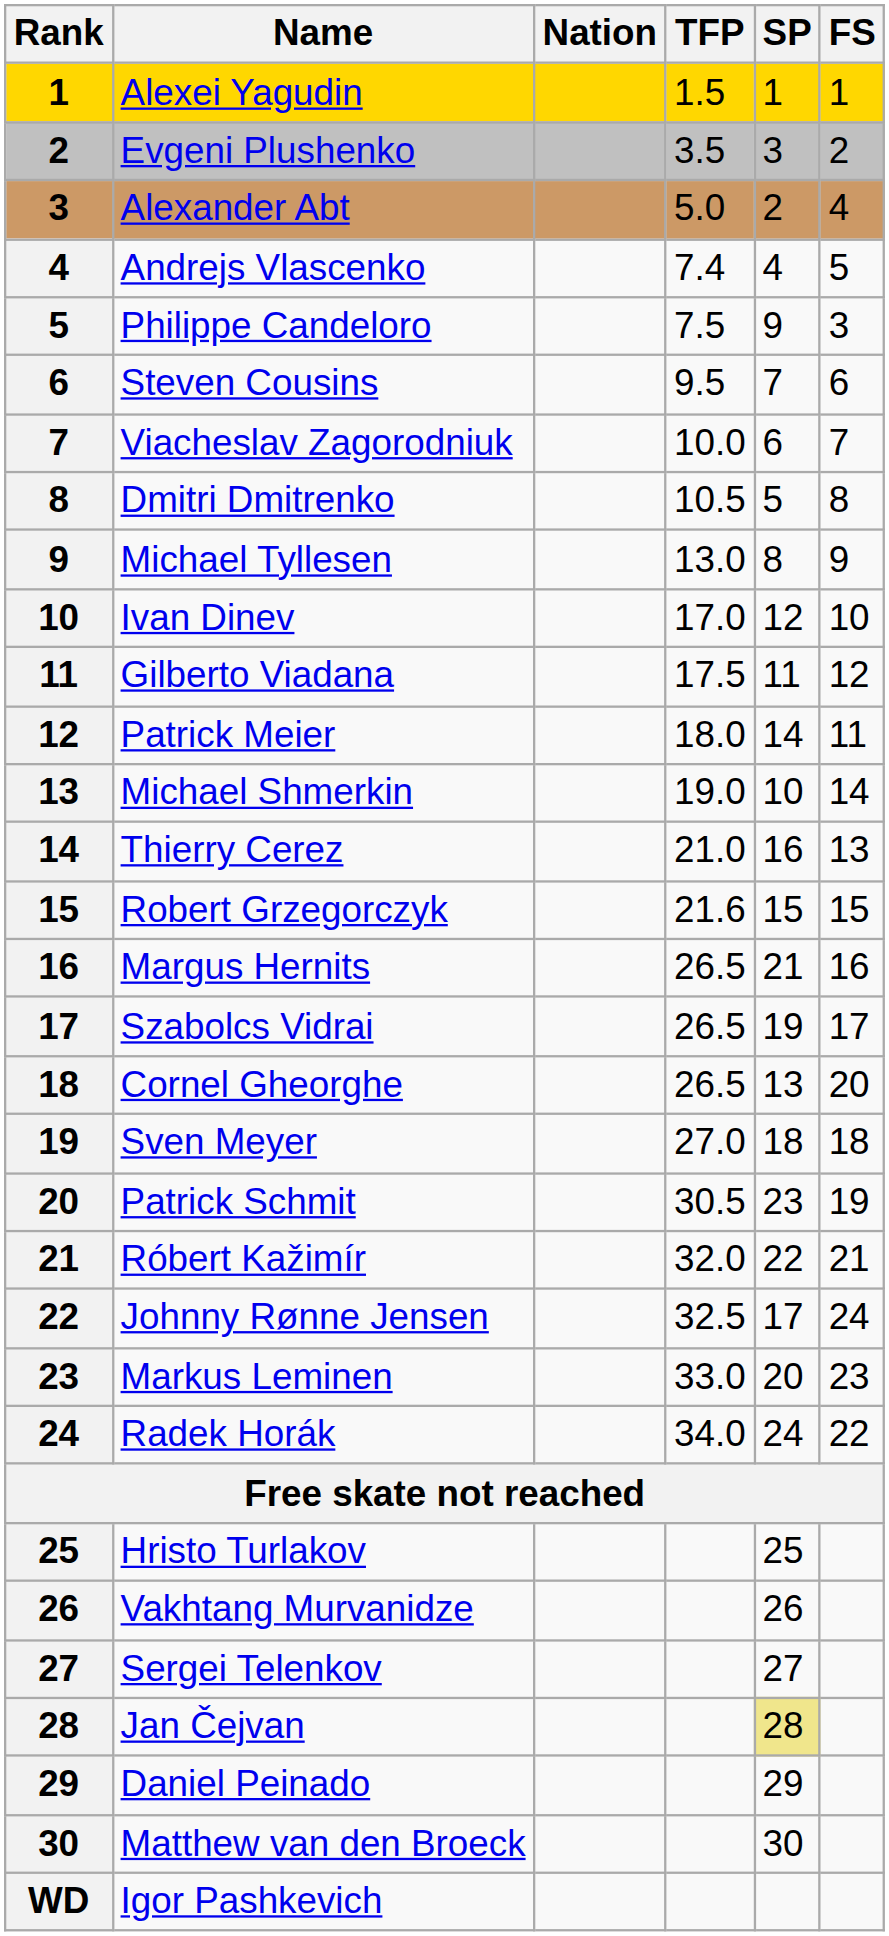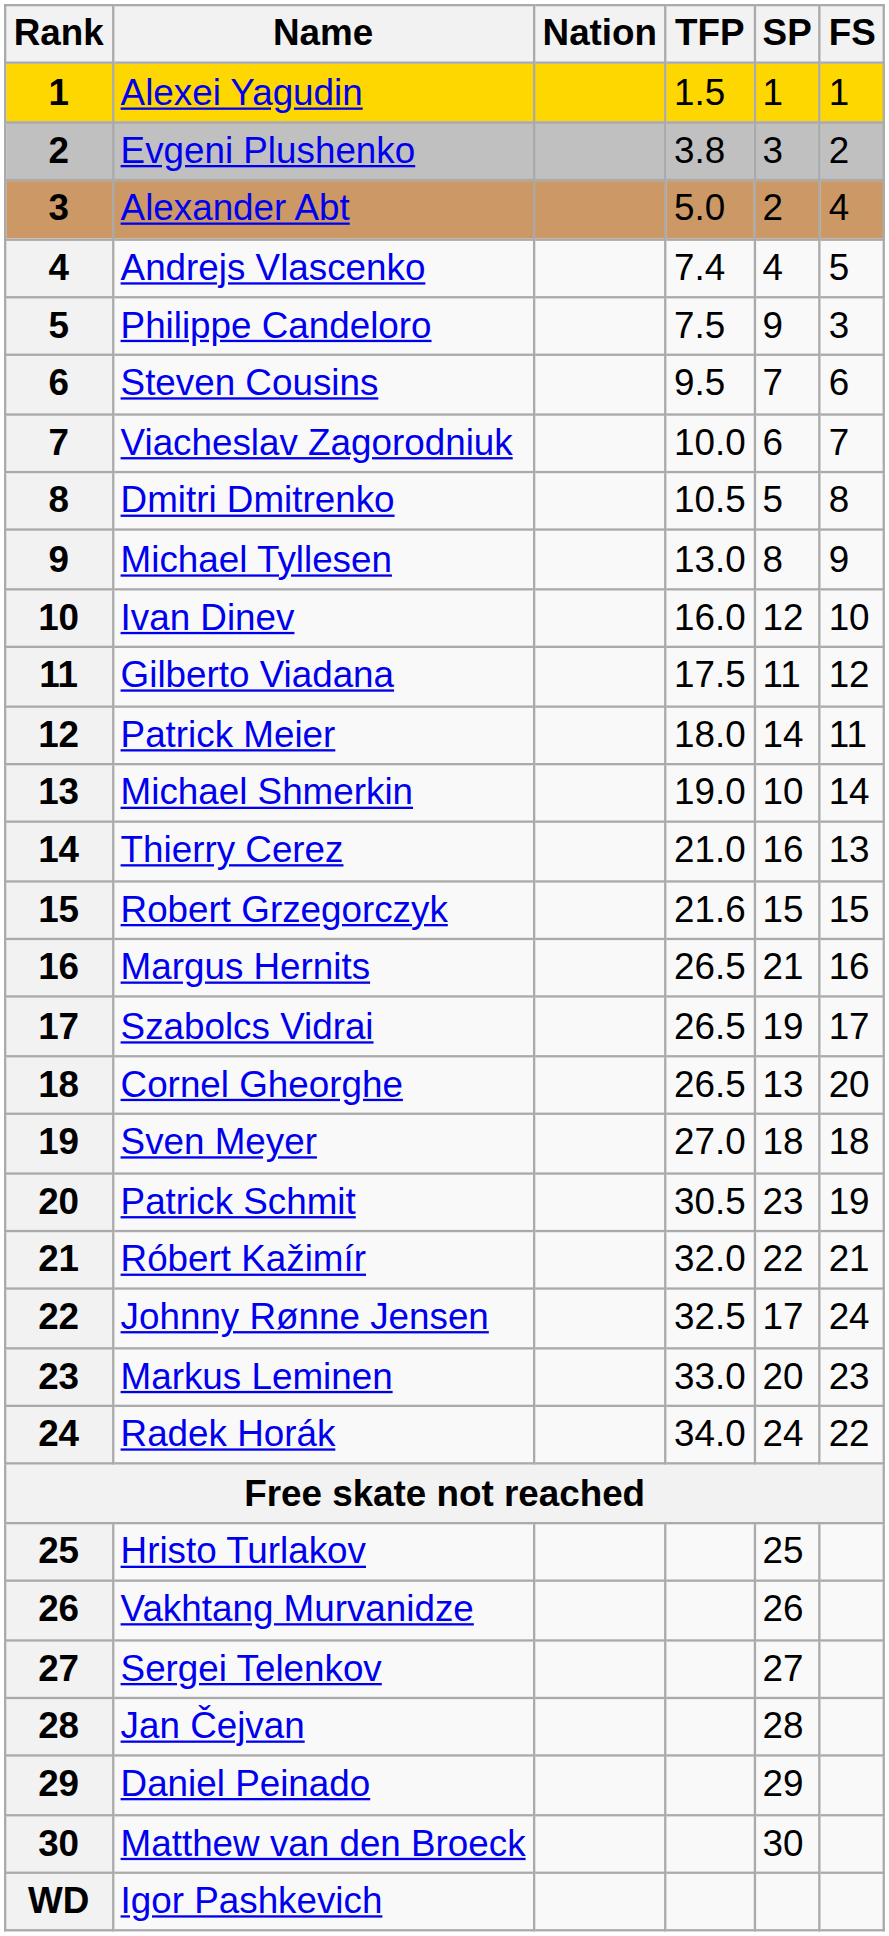 <table class="wikitable">
 <tr>
 <th>Rank</th>
 <th>Name</th>
 <th>Nation</th>
 <th>TFP</th>
 <th>SP</th>
 <th>FS</th>
 </tr>
 <tr bgcolor="gold">
 <td align="center"><strong>1</strong></td>
 <td><a href='#'>Alexei Yagudin</a></td>
 <td></td>
 <td>1.5</td>
 <td>1</td>
 <td>1</td>
 </tr>
 <tr bgcolor="silver">
 <td align="center"><strong>2</strong></td>
 <td><a href='#'>Evgeni Plushenko</a></td>
 <td></td>
-<td>3.5</td>
+<td>3.8</td>
 <td>3</td>
 <td>2</td>
 </tr>
 <tr bgcolor="cc9966">
 <td align="center"><strong>3</strong></td>
 <td><a href='#'>Alexander Abt</a></td>
 <td></td>
 <td>5.0</td>
 <td>2</td>
 <td>4</td>
 </tr>
 <tr>
 <th>4</th>
 <td><a href='#'>Andrejs Vlascenko</a></td>
 <td></td>
 <td>7.4</td>
 <td>4</td>
 <td>5</td>
 </tr>
 <tr>
 <th>5</th>
 <td><a href='#'>Philippe Candeloro</a></td>
 <td></td>
 <td>7.5</td>
 <td>9</td>
 <td>3</td>
 </tr>
 <tr>
 <th>6</th>
 <td><a href='#'>Steven Cousins</a></td>
 <td></td>
 <td>9.5</td>
 <td>7</td>
 <td>6</td>
 </tr>
 <tr>
 <th>7</th>
 <td><a href='#'>Viacheslav Zagorodniuk</a></td>
 <td></td>
 <td>10.0</td>
 <td>6</td>
 <td>7</td>
 </tr>
 <tr>
 <th>8</th>
 <td><a href='#'>Dmitri Dmitrenko</a></td>
 <td></td>
 <td>10.5</td>
 <td>5</td>
 <td>8</td>
 </tr>
 <tr>
 <th>9</th>
 <td><a href='#'>Michael Tyllesen</a></td>
 <td></td>
 <td>13.0</td>
 <td>8</td>
 <td>9</td>
 </tr>
 <tr>
 <th>10</th>
 <td><a href='#'>Ivan Dinev</a></td>
 <td></td>
-<td>17.0</td>
+<td>16.0</td>
 <td>12</td>
 <td>10</td>
 </tr>
 <tr>
 <th>11</th>
 <td><a href='#'>Gilberto Viadana</a></td>
 <td></td>
 <td>17.5</td>
 <td>11</td>
 <td>12</td>
 </tr>
 <tr>
 <th>12</th>
 <td><a href='#'>Patrick Meier</a></td>
 <td></td>
 <td>18.0</td>
 <td>14</td>
 <td>11</td>
 </tr>
 <tr>
 <th>13</th>
 <td><a href='#'>Michael Shmerkin</a></td>
 <td></td>
 <td>19.0</td>
 <td>10</td>
 <td>14</td>
 </tr>
 <tr>
 <th>14</th>
 <td><a href='#'>Thierry Cerez</a></td>
 <td></td>
 <td>21.0</td>
 <td>16</td>
 <td>13</td>
 </tr>
 <tr>
 <th>15</th>
 <td><a href='#'>Robert Grzegorczyk</a></td>
 <td></td>
 <td>21.6</td>
 <td>15</td>
 <td>15</td>
 </tr>
 <tr>
 <th>16</th>
 <td><a href='#'>Margus Hernits</a></td>
 <td></td>
 <td>26.5</td>
 <td>21</td>
 <td>16</td>
 </tr>
 <tr>
 <th>17</th>
 <td><a href='#'>Szabolcs Vidrai</a></td>
 <td></td>
 <td>26.5</td>
 <td>19</td>
 <td>17</td>
 </tr>
 <tr>
 <th>18</th>
 <td><a href='#'>Cornel Gheorghe</a></td>
 <td></td>
 <td>26.5</td>
 <td>13</td>
 <td>20</td>
 </tr>
 <tr>
 <th>19</th>
 <td><a href='#'>Sven Meyer</a></td>
 <td></td>
 <td>27.0</td>
 <td>18</td>
 <td>18</td>
 </tr>
 <tr>
 <th>20</th>
 <td><a href='#'>Patrick Schmit</a></td>
 <td></td>
 <td>30.5</td>
 <td>23</td>
 <td>19</td>
 </tr>
 <tr>
 <th>21</th>
 <td><a href='#'>Róbert Kažimír</a></td>
 <td></td>
 <td>32.0</td>
 <td>22</td>
 <td>21</td>
 </tr>
 <tr>
 <th>22</th>
 <td><a href='#'>Johnny Rønne Jensen</a></td>
 <td></td>
 <td>32.5</td>
 <td>17</td>
 <td>24</td>
 </tr>
 <tr>
 <th>23</th>
 <td><a href='#'>Markus Leminen</a></td>
 <td></td>
 <td>33.0</td>
 <td>20</td>
 <td>23</td>
 </tr>
 <tr>
 <th>24</th>
 <td><a href='#'>Radek Horák</a></td>
 <td></td>
 <td>34.0</td>
 <td>24</td>
 <td>22</td>
 </tr>
 <tr>
 <th colspan=6>Free skate not reached</th>
 </tr>
 <tr>
 <th>25</th>
 <td><a href='#'>Hristo Turlakov</a></td>
 <td></td>
 <td></td>
 <td>25</td>
 <td></td>
 </tr>
 <tr>
 <th>26</th>
 <td><a href='#'>Vakhtang Murvanidze</a></td>
 <td></td>
 <td></td>
 <td>26</td>
 <td></td>
 </tr>
 <tr>
 <th>27</th>
 <td><a href='#'>Sergei Telenkov</a></td>
 <td></td>
 <td></td>
 <td>27</td>
 <td></td>
 </tr>
 <tr>
 <th>28</th>
 <td><a href='#'>Jan Čejvan</a></td>
 <td></td>
 <td></td>
-<td style="background: khaki;">28</td>
+<td>28</td>
 <td></td>
 </tr>
 <tr>
 <th>29</th>
 <td><a href='#'>Daniel Peinado</a></td>
 <td></td>
 <td></td>
 <td>29</td>
 <td></td>
 </tr>
 <tr>
 <th>30</th>
 <td><a href='#'>Matthew van den Broeck</a></td>
 <td></td>
 <td></td>
 <td>30</td>
 <td></td>
 </tr>
 <tr>
 <th>WD</th>
 <td><a href='#'>Igor Pashkevich</a></td>
 <td></td>
 <td></td>
 <td></td>
 <td></td>
 </tr>
 </table>
